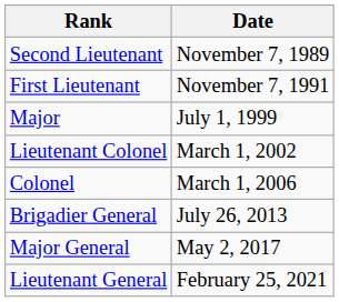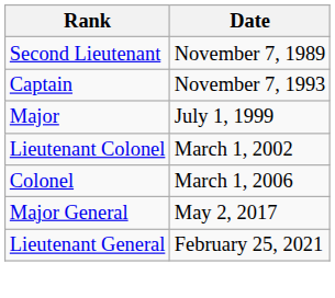 <table class="wikitable">
 <tr>
 <th>Rank</th>
 <th>Date</th>
 </tr>
 <tr>
 <td> <a href='#'>Second Lieutenant</a></td>
 <td>November 7, 1989</td>
 </tr>
 <tr>
-<td> <a href='#'>First Lieutenant</a></td>
-<td>November 7, 1991</td>
+<td> <a href='#'>Captain</a></td>
+<td>November 7, 1993</td>
 </tr>
 <tr>
 <td> <a href='#'>Major</a></td>
 <td>July 1, 1999</td>
 </tr>
 <tr>
 <td> <a href='#'>Lieutenant Colonel</a></td>
 <td>March 1, 2002</td>
 </tr>
 <tr>
 <td> <a href='#'>Colonel</a></td>
 <td>March 1, 2006</td>
 </tr>
 <tr>
-<td> <a href='#'>Brigadier General</a></td>
-<td>July 26, 2013</td>
-</tr>
-<tr>
 <td> <a href='#'>Major General</a></td>
 <td>May 2, 2017</td>
 </tr>
 <tr>
 <td> <a href='#'>Lieutenant General</a></td>
 <td>February 25, 2021</td>
 </tr>
 </table>
